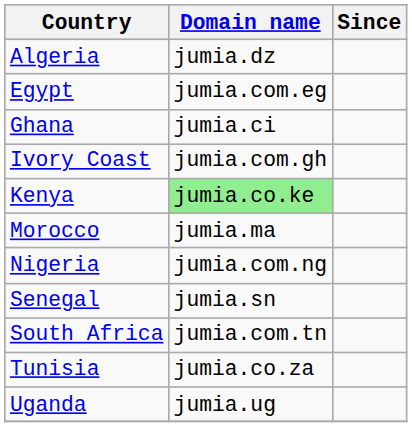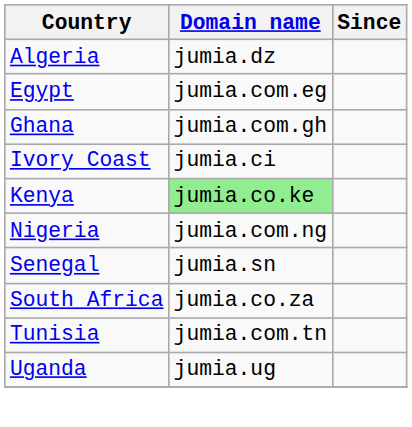 <table class="wikitable sortable">
 <tr>
 <th>Country</th>
 <th><a href='#'>Domain name</a></th>
 <th>Since</th>
 </tr>
 <tr>
 <td><a href='#'>Algeria</a></td>
 <td>jumia.dz</td>
 <td></td>
 </tr>
 <tr>
 <td><a href='#'>Egypt</a></td>
 <td>jumia.com.eg</td>
 <td></td>
 </tr>
 <tr>
 <td><a href='#'>Ghana</a></td>
-<td>jumia.ci</td>
+<td>jumia.com.gh</td>
 <td></td>
 </tr>
 <tr>
 <td><a href='#'>Ivory Coast</a></td>
-<td>jumia.com.gh</td>
+<td>jumia.ci</td>
 <td></td>
 </tr>
 <tr>
 <td><a href='#'>Kenya</a></td>
 <td style="background: lightgreen;">jumia.co.ke</td>
-<td></td>
-</tr>
-<tr>
-<td><a href='#'>Morocco</a></td>
-<td>jumia.ma</td>
 <td></td>
 </tr>
 <tr>
 <td><a href='#'>Nigeria</a></td>
 <td>jumia.com.ng</td>
 <td></td>
 </tr>
 <tr>
 <td><a href='#'>Senegal</a></td>
 <td>jumia.sn</td>
 <td></td>
 </tr>
 <tr>
 <td><a href='#'>South Africa</a></td>
-<td>jumia.com.tn</td>
+<td>jumia.co.za</td>
 <td></td>
 </tr>
 <tr>
 <td><a href='#'>Tunisia</a></td>
-<td>jumia.co.za</td>
+<td>jumia.com.tn</td>
 <td></td>
 </tr>
 <tr>
 <td><a href='#'>Uganda</a></td>
 <td>jumia.ug</td>
 <td></td>
 </tr>
 <tr>
 </tr>
 </table>
